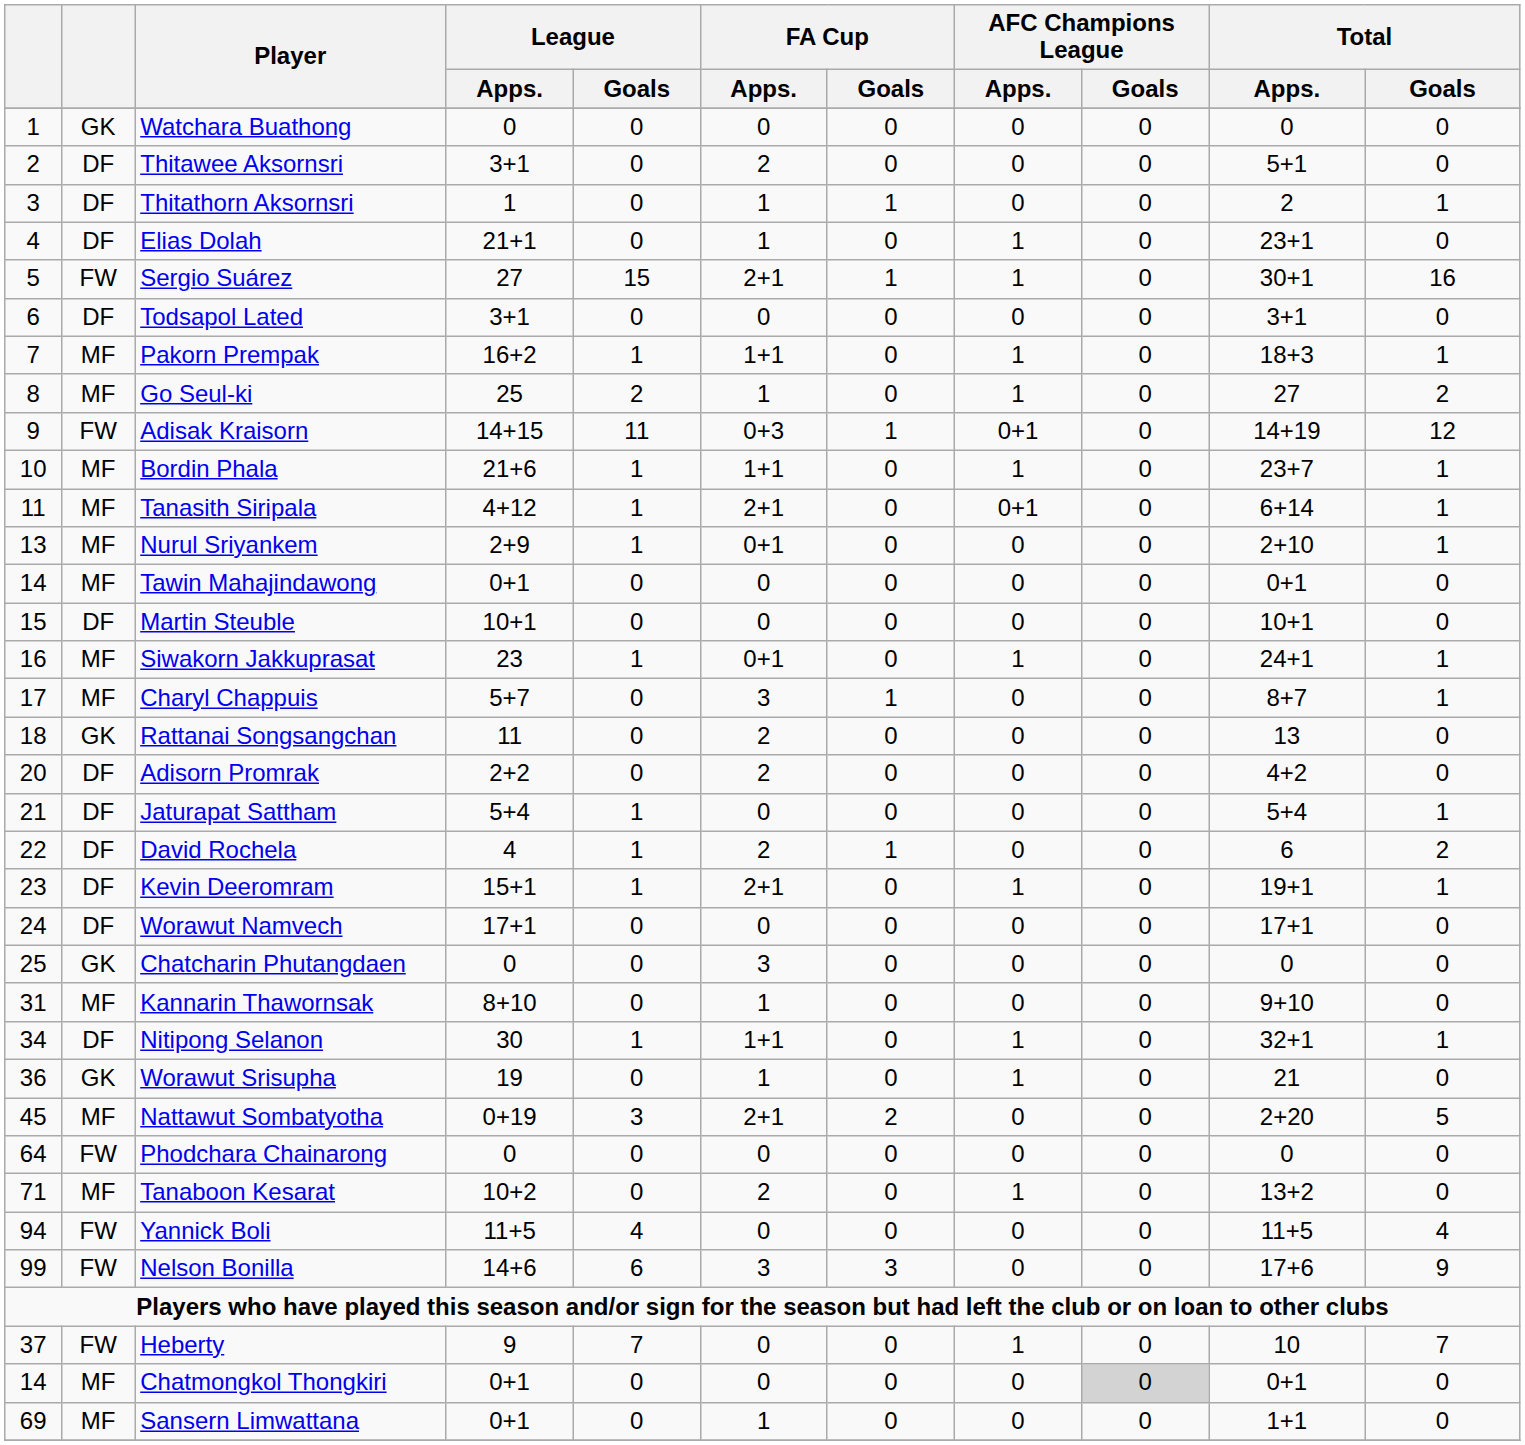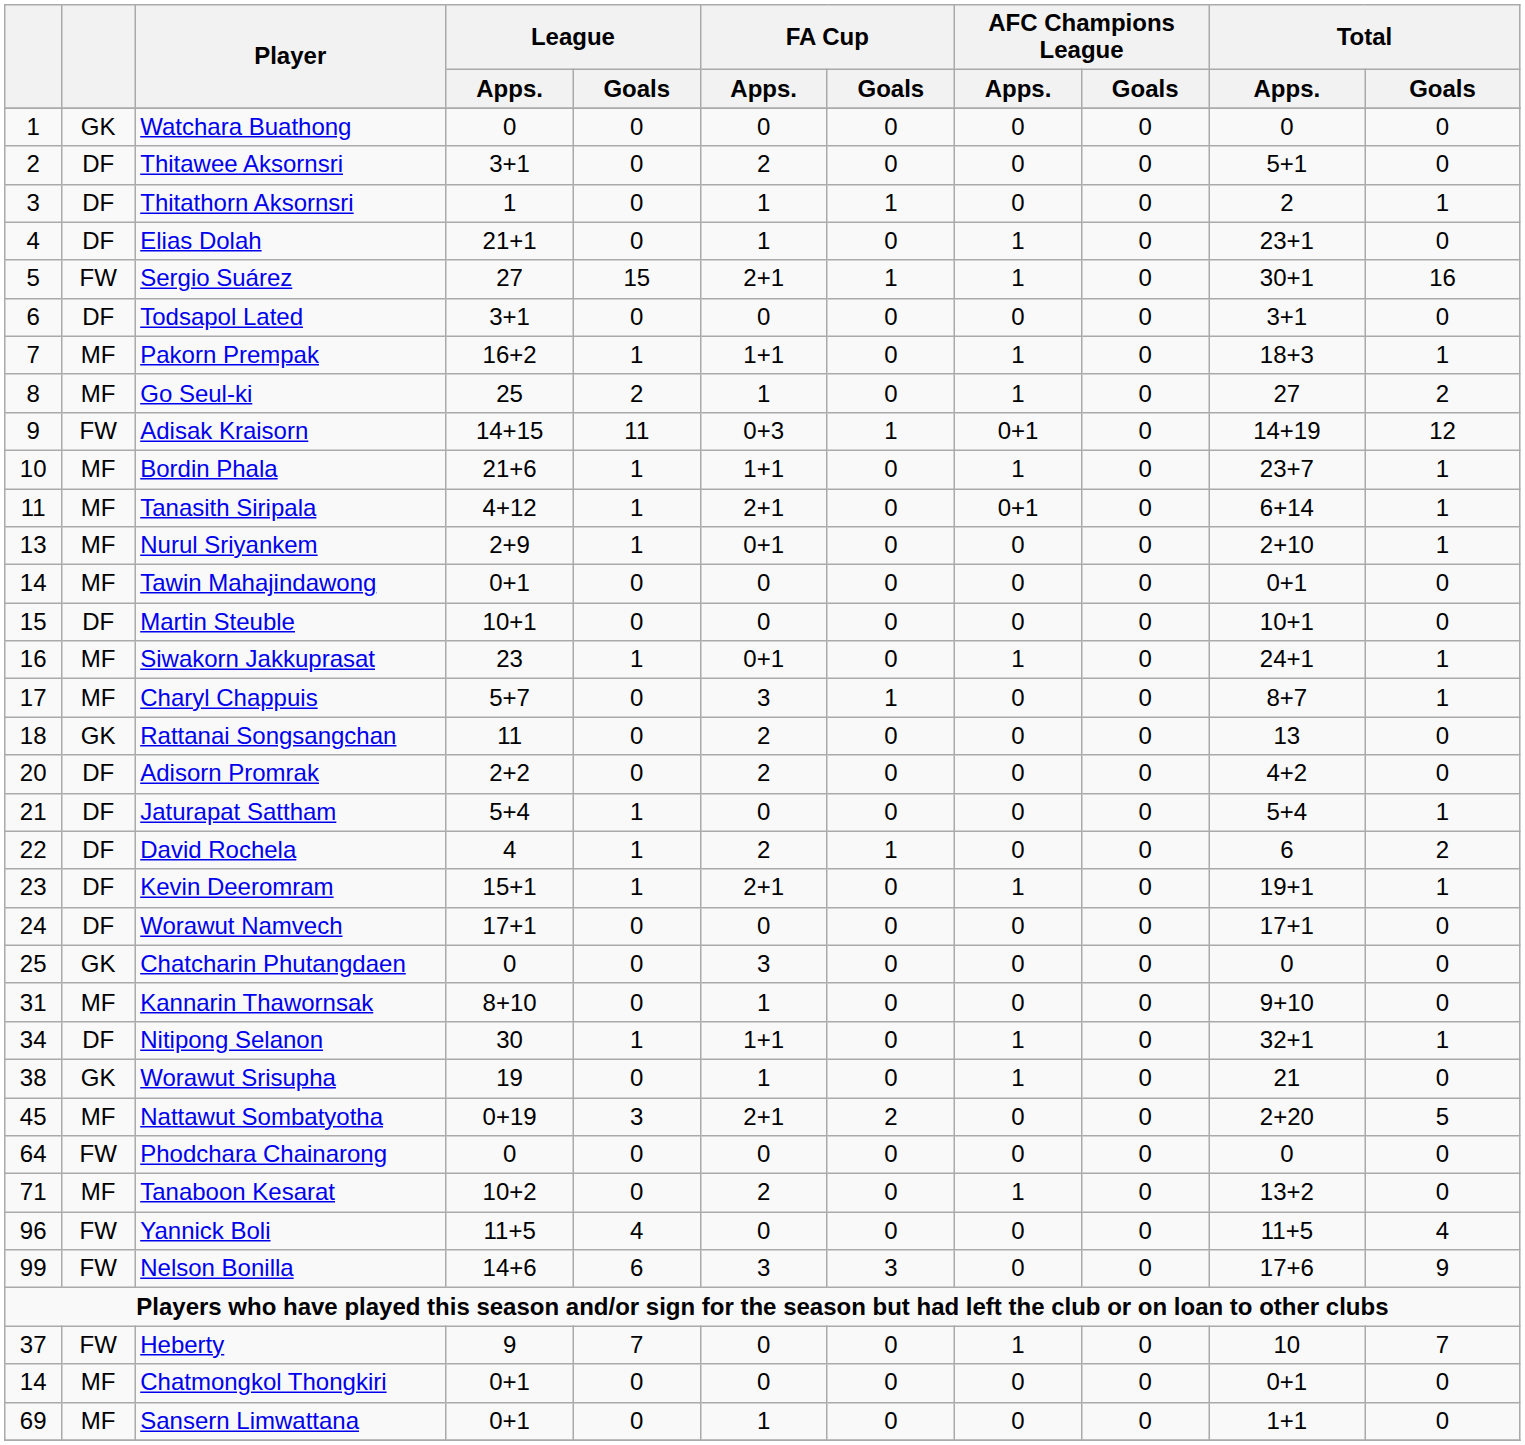 <table class="wikitable" style="text-align:center; font-size:100%; width:80%;">
 <tr>
 <th rowspan=2></th>
 <th rowspan=2></th>
 <th rowspan=2 width="200">Player</th>
 <th colspan=2 width="105">League</th>
 <th colspan=2 width="105">FA Cup</th>
 <th colspan=2 width="105">AFC Champions League</th>
 <th colspan=2 width="130">Total</th>
 </tr>
 <tr>
 <th>Apps.</th>
 <th> Goals</th>
 <th>Apps.</th>
 <th> Goals</th>
 <th>Apps.</th>
 <th> Goals</th>
 <th>Apps.</th>
 <th> Goals</th>
 </tr>
 <tr>
 </tr>
 <tr>
 <td>1</td>
 <td>GK</td>
 <td align="left"> <a href='#'>Watchara Buathong</a></td>
 <td>0</td>
 <td>0</td>
 <td>0</td>
 <td>0</td>
 <td>0</td>
 <td>0</td>
 <td>0</td>
 <td>0</td>
 </tr>
 <tr>
 <td>2</td>
 <td>DF</td>
 <td align="left"> <a href='#'>Thitawee Aksornsri</a></td>
 <td>3+1</td>
 <td>0</td>
 <td>2</td>
 <td>0</td>
 <td>0</td>
 <td>0</td>
 <td>5+1</td>
 <td>0</td>
 </tr>
 <tr>
 <td>3</td>
 <td>DF</td>
 <td align="left"> <a href='#'>Thitathorn Aksornsri</a></td>
 <td>1</td>
 <td>0</td>
 <td>1</td>
 <td>1</td>
 <td>0</td>
 <td>0</td>
 <td>2</td>
 <td>1</td>
 </tr>
 <tr>
 <td>4</td>
 <td>DF</td>
 <td align="left"> <a href='#'>Elias Dolah</a></td>
 <td>21+1</td>
 <td>0</td>
 <td>1</td>
 <td>0</td>
 <td>1</td>
 <td>0</td>
 <td>23+1</td>
 <td>0</td>
 </tr>
 <tr>
 <td>5</td>
 <td>FW</td>
 <td align="left"> <a href='#'>Sergio Suárez</a></td>
 <td>27</td>
 <td>15</td>
 <td>2+1</td>
 <td>1</td>
 <td>1</td>
 <td>0</td>
 <td>30+1</td>
 <td>16</td>
 </tr>
 <tr>
 <td>6</td>
 <td>DF</td>
 <td align="left"> <a href='#'>Todsapol Lated</a></td>
 <td>3+1</td>
 <td>0</td>
 <td>0</td>
 <td>0</td>
 <td>0</td>
 <td>0</td>
 <td>3+1</td>
 <td>0</td>
 </tr>
 <tr>
 <td>7</td>
 <td>MF</td>
 <td align="left"> <a href='#'>Pakorn Prempak</a></td>
 <td>16+2</td>
 <td>1</td>
 <td>1+1</td>
 <td>0</td>
 <td>1</td>
 <td>0</td>
 <td>18+3</td>
 <td>1</td>
 </tr>
 <tr>
 <td>8</td>
 <td>MF</td>
 <td align="left"> <a href='#'>Go Seul-ki</a></td>
 <td>25</td>
 <td>2</td>
 <td>1</td>
 <td>0</td>
 <td>1</td>
 <td>0</td>
 <td>27</td>
 <td>2</td>
 </tr>
 <tr>
 <td>9</td>
 <td>FW</td>
 <td align="left"> <a href='#'>Adisak Kraisorn</a></td>
 <td>14+15</td>
 <td>11</td>
 <td>0+3</td>
 <td>1</td>
 <td>0+1</td>
 <td>0</td>
 <td>14+19</td>
 <td>12</td>
 </tr>
 <tr>
 <td>10</td>
 <td>MF</td>
 <td align="left"> <a href='#'>Bordin Phala</a></td>
 <td>21+6</td>
 <td>1</td>
 <td>1+1</td>
 <td>0</td>
 <td>1</td>
 <td>0</td>
 <td>23+7</td>
 <td>1</td>
 </tr>
 <tr>
 <td>11</td>
 <td>MF</td>
 <td align="left"> <a href='#'>Tanasith Siripala</a></td>
 <td>4+12</td>
 <td>1</td>
 <td>2+1</td>
 <td>0</td>
 <td>0+1</td>
 <td>0</td>
 <td>6+14</td>
 <td>1</td>
 </tr>
 <tr>
 <td>13</td>
 <td>MF</td>
 <td align="left"> <a href='#'>Nurul Sriyankem</a></td>
 <td>2+9</td>
 <td>1</td>
 <td>0+1</td>
 <td>0</td>
 <td>0</td>
 <td>0</td>
 <td>2+10</td>
 <td>1</td>
 </tr>
 <tr>
 <td>14</td>
 <td>MF</td>
 <td align="left"> <a href='#'>Tawin Mahajindawong</a></td>
 <td>0+1</td>
 <td>0</td>
 <td>0</td>
 <td>0</td>
 <td>0</td>
 <td>0</td>
 <td>0+1</td>
 <td>0</td>
 </tr>
 <tr>
 <td>15</td>
 <td>DF</td>
 <td align="left"> <a href='#'>Martin Steuble</a></td>
 <td>10+1</td>
 <td>0</td>
 <td>0</td>
 <td>0</td>
 <td>0</td>
 <td>0</td>
 <td>10+1</td>
 <td>0</td>
 </tr>
 <tr>
 <td>16</td>
 <td>MF</td>
 <td align="left"> <a href='#'>Siwakorn Jakkuprasat</a></td>
 <td>23</td>
 <td>1</td>
 <td>0+1</td>
 <td>0</td>
 <td>1</td>
 <td>0</td>
 <td>24+1</td>
 <td>1</td>
 </tr>
 <tr>
 <td>17</td>
 <td>MF</td>
 <td align="left"> <a href='#'>Charyl Chappuis</a></td>
 <td>5+7</td>
 <td>0</td>
 <td>3</td>
 <td>1</td>
 <td>0</td>
 <td>0</td>
 <td>8+7</td>
 <td>1</td>
 </tr>
 <tr>
 <td>18</td>
 <td>GK</td>
 <td align="left"> <a href='#'>Rattanai Songsangchan</a></td>
 <td>11</td>
 <td>0</td>
 <td>2</td>
 <td>0</td>
 <td>0</td>
 <td>0</td>
 <td>13</td>
 <td>0</td>
 </tr>
 <tr>
 <td>20</td>
 <td>DF</td>
 <td align="left"> <a href='#'>Adisorn Promrak</a></td>
 <td>2+2</td>
 <td>0</td>
 <td>2</td>
 <td>0</td>
 <td>0</td>
 <td>0</td>
 <td>4+2</td>
 <td>0</td>
 </tr>
 <tr>
 <td>21</td>
 <td>DF</td>
 <td align="left"> <a href='#'>Jaturapat Sattham</a></td>
 <td>5+4</td>
 <td>1</td>
 <td>0</td>
 <td>0</td>
 <td>0</td>
 <td>0</td>
 <td>5+4</td>
 <td>1</td>
 </tr>
 <tr>
 <td>22</td>
 <td>DF</td>
 <td align="left"> <a href='#'>David Rochela</a></td>
 <td>4</td>
 <td>1</td>
 <td>2</td>
 <td>1</td>
 <td>0</td>
 <td>0</td>
 <td>6</td>
 <td>2</td>
 </tr>
 <tr>
 <td>23</td>
 <td>DF</td>
 <td align="left"> <a href='#'>Kevin Deeromram</a></td>
 <td>15+1</td>
 <td>1</td>
 <td>2+1</td>
 <td>0</td>
 <td>1</td>
 <td>0</td>
 <td>19+1</td>
 <td>1</td>
 </tr>
 <tr>
 <td>24</td>
 <td>DF</td>
 <td align="left"> <a href='#'>Worawut Namvech</a></td>
 <td>17+1</td>
 <td>0</td>
 <td>0</td>
 <td>0</td>
 <td>0</td>
 <td>0</td>
 <td>17+1</td>
 <td>0</td>
 </tr>
 <tr>
 <td>25</td>
 <td>GK</td>
 <td align="left"> <a href='#'>Chatcharin Phutangdaen</a></td>
 <td>0</td>
 <td>0</td>
 <td>3</td>
 <td>0</td>
 <td>0</td>
 <td>0</td>
 <td>0</td>
 <td>0</td>
 </tr>
 <tr>
 <td>31</td>
 <td>MF</td>
 <td align="left"> <a href='#'>Kannarin Thawornsak</a></td>
 <td>8+10</td>
 <td>0</td>
 <td>1</td>
 <td>0</td>
 <td>0</td>
 <td>0</td>
 <td>9+10</td>
 <td>0</td>
 </tr>
 <tr>
 <td>34</td>
 <td>DF</td>
 <td align="left"> <a href='#'>Nitipong Selanon</a></td>
 <td>30</td>
 <td>1</td>
 <td>1+1</td>
 <td>0</td>
 <td>1</td>
 <td>0</td>
 <td>32+1</td>
 <td>1</td>
 </tr>
 <tr>
-<td>36</td>
+<td>38</td>
 <td>GK</td>
 <td align="left"> <a href='#'>Worawut Srisupha</a></td>
 <td>19</td>
 <td>0</td>
 <td>1</td>
 <td>0</td>
 <td>1</td>
 <td>0</td>
 <td>21</td>
 <td>0</td>
 </tr>
 <tr>
 <td>45</td>
 <td>MF</td>
 <td align="left"> <a href='#'>Nattawut Sombatyotha</a></td>
 <td>0+19</td>
 <td>3</td>
 <td>2+1</td>
 <td>2</td>
 <td>0</td>
 <td>0</td>
 <td>2+20</td>
 <td>5</td>
 </tr>
 <tr>
 <td>64</td>
 <td>FW</td>
 <td align="left"> <a href='#'>Phodchara Chainarong</a></td>
 <td>0</td>
 <td>0</td>
 <td>0</td>
 <td>0</td>
 <td>0</td>
 <td>0</td>
 <td>0</td>
 <td>0</td>
 </tr>
 <tr>
 <td>71</td>
 <td>MF</td>
 <td align="left"> <a href='#'>Tanaboon Kesarat</a></td>
 <td>10+2</td>
 <td>0</td>
 <td>2</td>
 <td>0</td>
 <td>1</td>
 <td>0</td>
 <td>13+2</td>
 <td>0</td>
 </tr>
 <tr>
-<td>94</td>
+<td>96</td>
 <td>FW</td>
 <td align="left"> <a href='#'>Yannick Boli</a></td>
 <td>11+5</td>
 <td>4</td>
 <td>0</td>
 <td>0</td>
 <td>0</td>
 <td>0</td>
 <td>11+5</td>
 <td>4</td>
 </tr>
 <tr>
 <td>99</td>
 <td>FW</td>
 <td align="left"> <a href='#'>Nelson Bonilla</a></td>
 <td>14+6</td>
 <td>6</td>
 <td>3</td>
 <td>3</td>
 <td>0</td>
 <td>0</td>
 <td>17+6</td>
 <td>9</td>
 </tr>
 <tr>
 <td colspan="17"><strong>Players who have played this season and/or sign for the season but had left the club or on loan to other clubs</strong></td>
 </tr>
 <tr>
 <td>37</td>
 <td>FW</td>
 <td align="left"> <a href='#'>Heberty</a></td>
 <td>9</td>
 <td>7</td>
 <td>0</td>
 <td>0</td>
 <td>1</td>
 <td>0</td>
 <td>10</td>
 <td>7</td>
 </tr>
 <tr>
 <td>14</td>
 <td>MF</td>
 <td align="left"> <a href='#'>Chatmongkol Thongkiri</a></td>
 <td>0+1</td>
 <td>0</td>
 <td>0</td>
 <td>0</td>
 <td>0</td>
-<td style="background: lightgrey;">0</td>
+<td>0</td>
 <td>0+1</td>
 <td>0</td>
 </tr>
 <tr>
 <td>69</td>
 <td>MF</td>
 <td align="left"> <a href='#'>Sansern Limwattana</a></td>
 <td>0+1</td>
 <td>0</td>
 <td>1</td>
 <td>0</td>
 <td>0</td>
 <td>0</td>
 <td>1+1</td>
 <td>0</td>
 </tr>
 <tr>
 </tr>
 </table>
